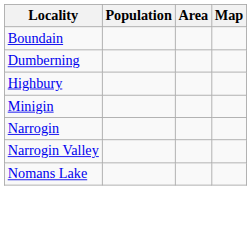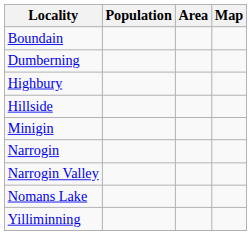 <table class="wikitable sortable">
 <tr>
 <th>Locality</th>
 <th data-sort-type=number>Population</th>
 <th data-sort-type=number>Area</th>
 <th>Map</th>
 </tr>
 <tr>
 <td><a href='#'>Boundain</a></td>
 <td></td>
 <td></td>
 <td></td>
 </tr>
 <tr>
 <td><a href='#'>Dumberning</a></td>
 <td></td>
 <td></td>
 <td></td>
 </tr>
 <tr>
 <td><a href='#'>Highbury</a></td>
+<td></td>
+<td></td>
+<td></td>
+</tr>
+<tr>
+<td><a href='#'>Hillside</a></td>
 <td></td>
 <td></td>
 <td></td>
 </tr>
 <tr>
 <td><a href='#'>Minigin</a></td>
 <td></td>
 <td></td>
 <td></td>
 </tr>
 <tr>
 <td><a href='#'>Narrogin</a></td>
 <td></td>
 <td></td>
 <td></td>
 </tr>
 <tr>
 <td><a href='#'>Narrogin Valley</a></td>
 <td></td>
 <td></td>
 <td></td>
 </tr>
 <tr>
 <td><a href='#'>Nomans Lake</a></td>
 <td></td>
 <td></td>
 <td></td>
 </tr>
+<tr>
+<td><a href='#'>Yilliminning</a></td>
+<td></td>
+<td></td>
+<td></td>
+</tr>
 </table>
